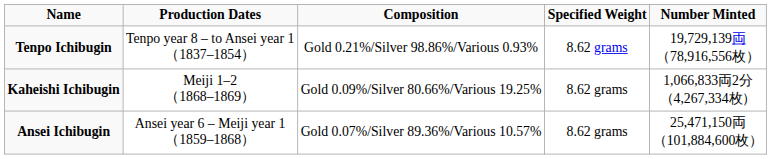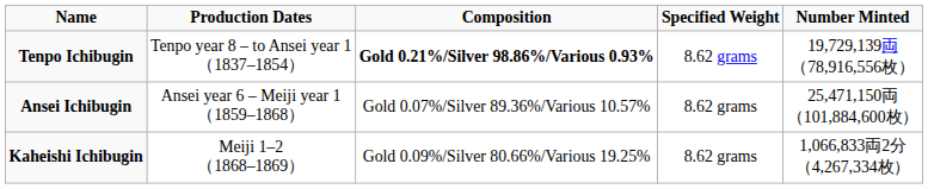 <table class="wikitable" style="text-align:center; white-space:nowrap; background-color:#ffffff">
 <tr>
 <th style="text-align:center; background-color:#f9f9f9">Name</th>
 <th ! style="text-align:center; background-color:#f9f9f9">Production Dates</th>
 <th ! style="text-align:center; background-color:#f9f9f9">Composition</th>
 <th ! style="text-align:center; background-color:#f9f9f9">Specified Weight</th>
 <th ! style="text-align:center; background-color:#f9f9f9">Number Minted<br></th>
 </tr>
 <tr>
 <th style="text-align:center; white-space:nowrap; background-color:#f9f9f9">Tenpo Ichibugin</th>
 <td style="text-align:center; white-space:nowrap;">Tenpo year 8 – to Ansei year 1<br>（1837–1854）</td>
-<td style="text-align:center; white-space:nowrap;">Gold 0.21%/Silver 98.86%/Various 0.93%</td>
+<td style="text-align:center; white-space:nowrap;"><strong>Gold 0.21%/Silver 98.86%/Various 0.93%</strong></td>
 <td style="text-align:center; white-space:nowrap;">8.62 <a href='#'>grams</a></td>
 <td style="text-align:center; white-space:nowrap;">19,729,139<a href='#'>両</a><br>（78,916,556枚）</td>
+</tr>
+<tr>
+<th style="text-align:center; white-space:nowrap; background-color:#f9f9f9">Ansei Ichibugin</th>
+<td style="text-align:center; white-space:nowrap;">Ansei year 6 – Meiji year 1<br>（1859–1868）</td>
+<td style="text-align:center; white-space:nowrap;">Gold 0.07%/Silver 89.36%/Various 10.57%</td>
+<td style="text-align:center; white-space:nowrap;">8.62 grams</td>
+<td style="text-align:center; white-space:nowrap;">25,471,150両<br>（101,884,600枚）</td>
 </tr>
 <tr>
 <th style="text-align:center; white-space:nowrap; background-color:#f9f9f9">Kaheishi Ichibugin</th>
 <td style="text-align:center; white-space:nowrap;">Meiji 1–2<br>（1868–1869）</td>
 <td style="text-align:center; white-space:nowrap;">Gold 0.09%/Silver 80.66%/Various 19.25%</td>
 <td style="text-align:center; white-space:nowrap;">8.62 grams</td>
 <td style="text-align:center; white-space:nowrap;">1,066,833両2分<br>（4,267,334枚）</td>
 </tr>
-<tr>
-<th style="text-align:center; white-space:nowrap; background-color:#f9f9f9">Ansei Ichibugin</th>
-<td style="text-align:center; white-space:nowrap;">Ansei year 6 – Meiji year 1<br>（1859–1868）</td>
-<td style="text-align:center; white-space:nowrap;">Gold 0.07%/Silver 89.36%/Various 10.57%</td>
-<td style="text-align:center; white-space:nowrap;">8.62 grams</td>
-<td style="text-align:center; white-space:nowrap;">25,471,150両<br>（101,884,600枚）</td>
-</tr>
 </table>
